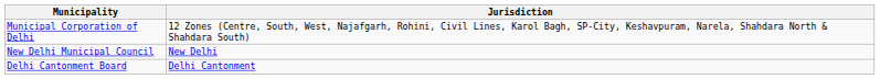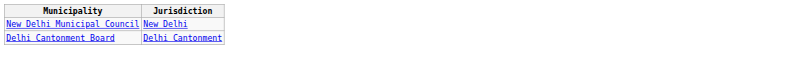 <table class=wikitable>
 <tr>
 <th>Municipality</th>
 <th>Jurisdiction</th>
-</tr>
-<tr>
-<td><a href='#'>Municipal Corporation of Delhi</a></td>
-<td>12 Zones (Centre, South, West, Najafgarh, Rohini, Civil Lines, Karol Bagh, SP-City, Keshavpuram, Narela, Shahdara North & Shahdara South)</td>
 </tr>
 <tr>
 <td><a href='#'>New Delhi Municipal Council</a></td>
 <td><a href='#'>New Delhi</a></td>
 </tr>
 <tr>
 <td><a href='#'>Delhi Cantonment Board</a></td>
 <td><a href='#'>Delhi Cantonment</a></td>
 </tr>
 </table>
